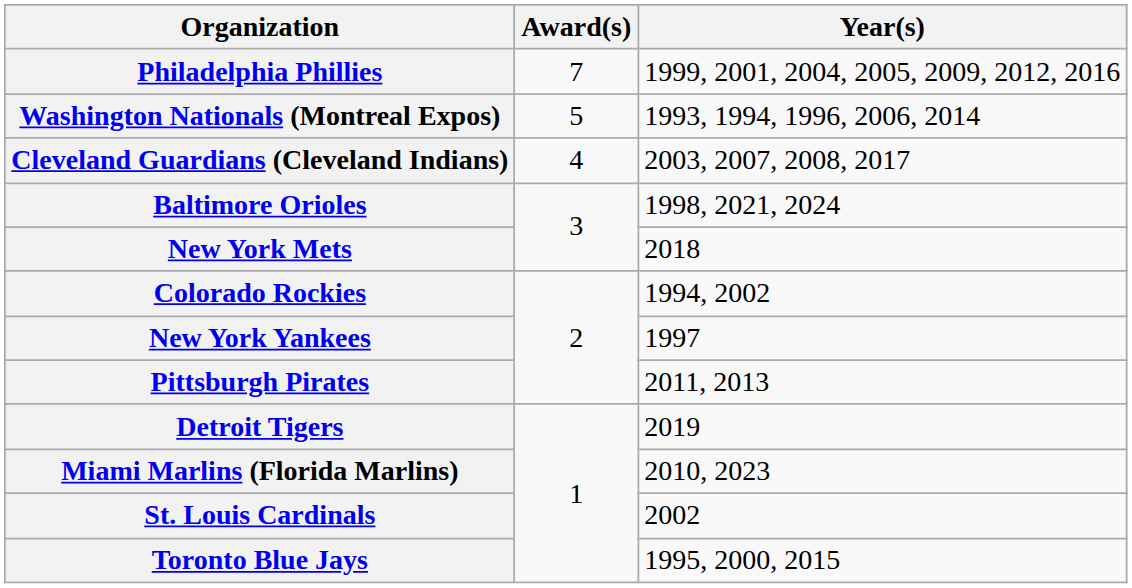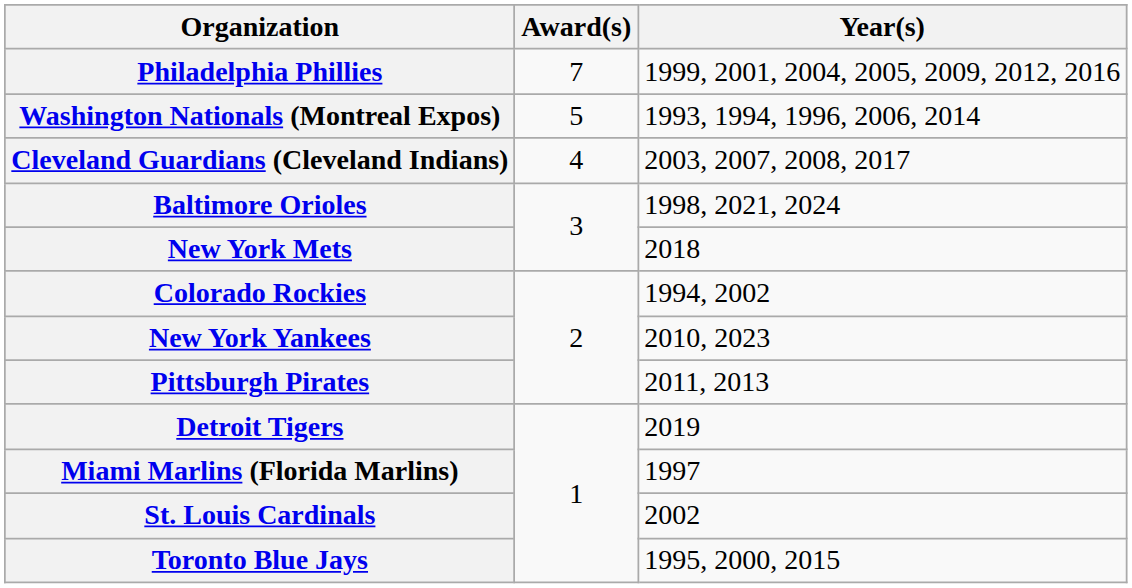 <table class="wikitable sortable plainrowheaders" style="text-align:left">
 <tr>
 <th scope="col">Organization</th>
 <th scope="col">Award(s)</th>
 <th scope="col">Year(s)</th>
 </tr>
 <tr>
 <th scope="row"><strong><a href='#'>Philadelphia Phillies</a></strong></th>
 <td style="text-align:center">7</td>
 <td>1999, 2001, 2004, 2005, 2009, 2012, 2016</td>
 </tr>
 <tr>
 <th scope="row"><strong><a href='#'>Washington Nationals</a></strong> (Montreal Expos)</th>
 <td style="text-align:center">5</td>
 <td>1993, 1994, 1996, 2006, 2014</td>
 </tr>
 <tr>
 <th scope="row"><strong><a href='#'>Cleveland Guardians</a></strong> (Cleveland Indians)</th>
 <td style="text-align:center">4</td>
 <td>2003, 2007, 2008, 2017</td>
 </tr>
 <tr>
 <th scope="row"><strong><a href='#'>Baltimore Orioles</a></strong></th>
 <td style="text-align:center" rowspan="2">3</td>
 <td>1998, 2021, 2024</td>
 </tr>
 <tr>
 <th scope="row"><strong><a href='#'>New York Mets</a></strong></th>
 <td>2018</td>
 </tr>
 <tr>
 <th scope="row"><strong><a href='#'>Colorado Rockies</a></strong></th>
 <td style="text-align:center" rowspan="3">2</td>
 <td>1994, 2002</td>
 </tr>
 <tr>
 <th scope="row"><strong><a href='#'>New York Yankees</a></strong></th>
-<td>1997</td>
+<td>2010, 2023</td>
 </tr>
 <tr>
 <th scope="row"><strong><a href='#'>Pittsburgh Pirates</a></strong></th>
 <td>2011, 2013</td>
 </tr>
 <tr>
 <th scope="row"><strong><a href='#'>Detroit Tigers</a></strong></th>
 <td style="text-align:center" rowspan="4">1</td>
 <td>2019</td>
 </tr>
 <tr>
 <th scope="row"><a href='#'>Miami Marlins</a> (Florida Marlins)</th>
-<td>2010, 2023</td>
+<td>1997</td>
 </tr>
 <tr>
 <th scope="row"><a href='#'>St. Louis Cardinals</a></th>
 <td>2002</td>
 </tr>
 <tr>
 <th scope="row"><strong><a href='#'>Toronto Blue Jays</a></strong></th>
 <td>1995, 2000, 2015</td>
 </tr>
 </table>
